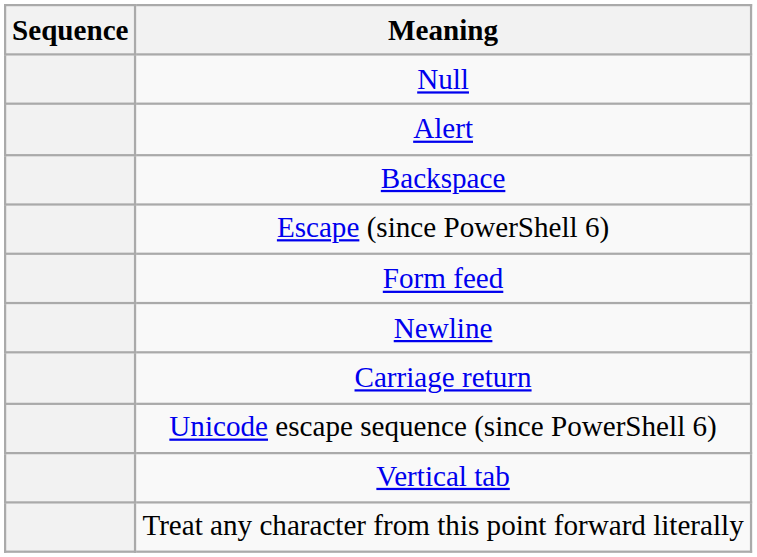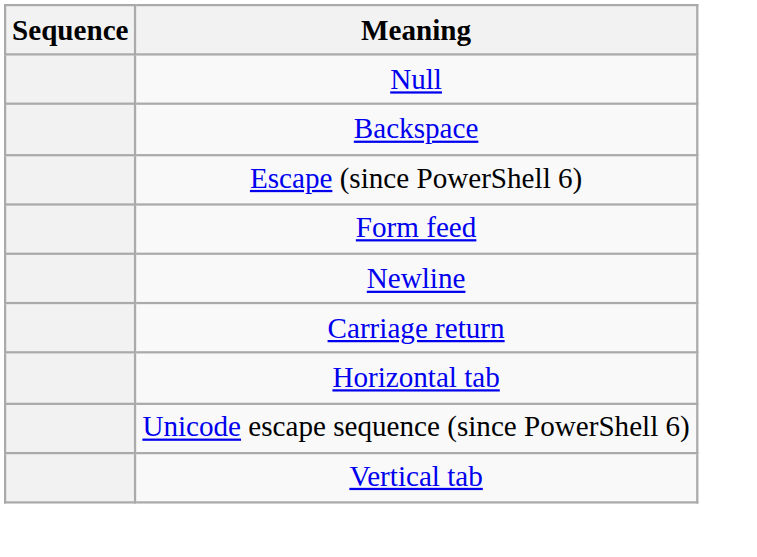 <table class="wikitable plainrowheaders" style="text-align: center; font-size: small;">
 <tr>
 <th scope="col">Sequence</th>
 <th scope="col">Meaning</th>
 </tr>
 <tr>
 <th></th>
 <td><a href='#'>Null</a></td>
-</tr>
-<tr>
-<th></th>
-<td><a href='#'>Alert</a></td>
 </tr>
 <tr>
 <th></th>
 <td><a href='#'>Backspace</a></td>
 </tr>
 <tr>
 <th></th>
 <td><a href='#'>Escape</a> (since PowerShell 6)</td>
 </tr>
 <tr>
 <th></th>
 <td><a href='#'>Form feed</a></td>
 </tr>
 <tr>
 <th></th>
 <td><a href='#'>Newline</a></td>
 </tr>
 <tr>
 <th></th>
 <td><a href='#'>Carriage return</a></td>
 </tr>
 <tr>
 <th></th>
+<td><a href='#'>Horizontal tab</a></td>
+</tr>
+<tr>
+<th></th>
 <td><a href='#'>Unicode</a> escape sequence (since PowerShell 6)</td>
 </tr>
 <tr>
 <th></th>
 <td><a href='#'>Vertical tab</a></td>
 </tr>
-<tr>
-<th></th>
-<td>Treat any character from this point forward literally</td>
-</tr>
 </table>
